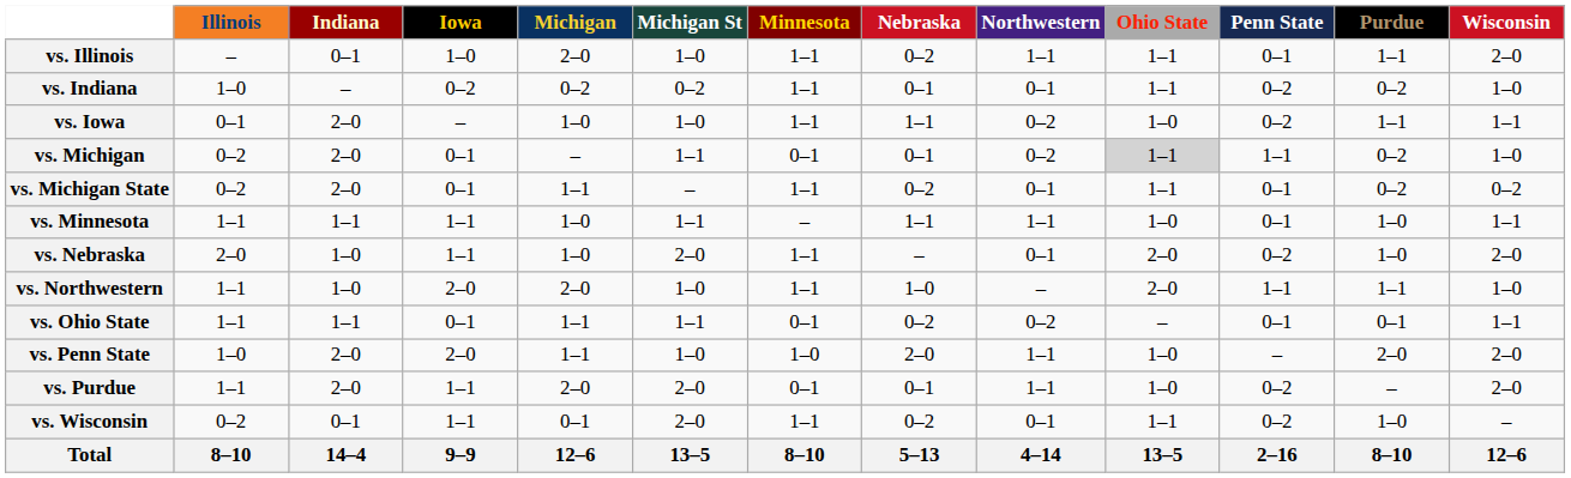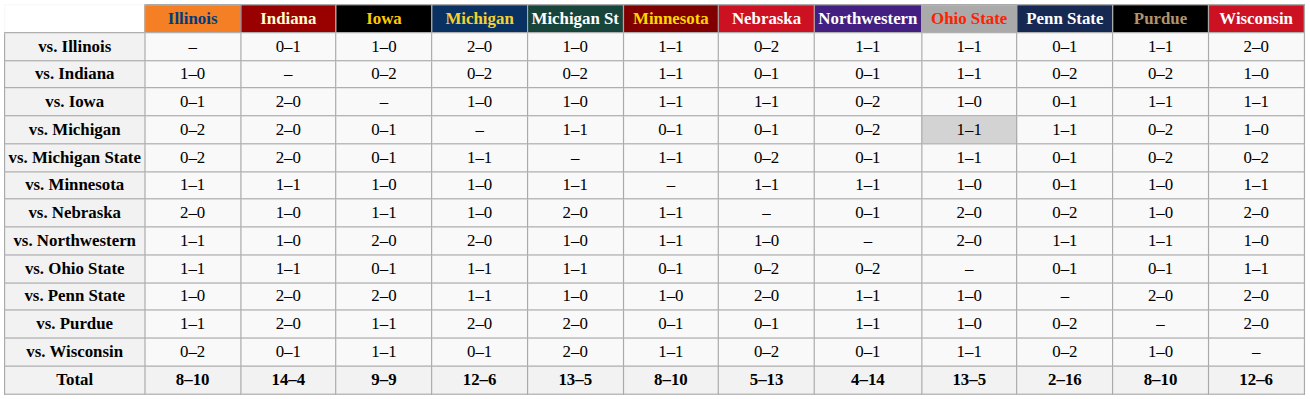 <table class="wikitable" style="white-space:nowrap;font-size:90%;">
 <tr>
 <th colspan=1 style="background:white; border-top-style:hidden; border-left-style:hidden;"   width=75> </th>
 <th style="background:#F47F24; color:#003C7D;"  width=75>Illinois</th>
 <th style="background:#990000; color:#FFFFCC;"  width=75>Indiana</th>
 <th style="background:#000000; color:#FFCC00;"  width=75>Iowa</th>
 <th style="background:#093161; color:#F5D130;"  width=75>Michigan</th>
 <th style="background:#18453B; color:#FFFFFF;"  width=75>Michigan St</th>
 <th style="background:#800000; color:#FFD700;"  width=75>Minnesota</th>
 <th style="background:#CC1122; color:#FFFFFF;"  width=75>Nebraska</th>
 <th style="background:#431F81; color:#FFFFFF;"  width=75>Northwestern</th>
 <th style="background:#AAAAAA; color:#FF2000;"  width=75>Ohio State</th>
 <th style="background:#162952; color:#FFFFFF;"  width=75>Penn State</th>
 <th style="background:#000000; color:#B1946C;"  width=75>Purdue</th>
 <th style="background:#CC1122; color:#FFFFFF;"  width=75>Wisconsin</th>
 </tr>
 <tr style="text-align:center;">
 <th>vs. Illinois</th>
 <td>–</td>
 <td>0–1</td>
 <td>1–0</td>
 <td>2–0</td>
 <td>1–0</td>
 <td>1–1</td>
 <td>0–2</td>
 <td>1–1</td>
 <td>1–1</td>
 <td>0–1</td>
 <td>1–1</td>
 <td>2–0</td>
 </tr>
 <tr style="text-align:center;">
 <th>vs. Indiana</th>
 <td>1–0</td>
 <td>–</td>
 <td>0–2</td>
 <td>0–2</td>
 <td>0–2</td>
 <td>1–1</td>
 <td>0–1</td>
 <td>0–1</td>
 <td>1–1</td>
 <td>0–2</td>
 <td>0–2</td>
 <td>1–0</td>
 </tr>
 <tr style="text-align:center;">
 <th>vs. Iowa</th>
 <td>0–1</td>
 <td>2–0</td>
 <td>–</td>
 <td>1–0</td>
 <td>1–0</td>
 <td>1–1</td>
 <td>1–1</td>
 <td>0–2</td>
 <td>1–0</td>
-<td>0–2</td>
+<td>0–1</td>
 <td>1–1</td>
 <td>1–1</td>
 </tr>
 <tr style="text-align:center;">
 <th>vs. Michigan</th>
 <td>0–2</td>
 <td>2–0</td>
 <td>0–1</td>
 <td>–</td>
 <td>1–1</td>
 <td>0–1</td>
 <td>0–1</td>
 <td>0–2</td>
 <td style="background: lightgrey;">1–1</td>
 <td>1–1</td>
 <td>0–2</td>
 <td>1–0</td>
 </tr>
 <tr style="text-align:center;">
 <th>vs. Michigan State</th>
 <td>0–2</td>
 <td>2–0</td>
 <td>0–1</td>
 <td>1–1</td>
 <td>–</td>
 <td>1–1</td>
 <td>0–2</td>
 <td>0–1</td>
 <td>1–1</td>
 <td>0–1</td>
 <td>0–2</td>
 <td>0–2</td>
 </tr>
 <tr style="text-align:center;">
 <th>vs. Minnesota</th>
 <td>1–1</td>
 <td>1–1</td>
-<td>1–1</td>
+<td>1–0</td>
 <td>1–0</td>
 <td>1–1</td>
 <td>–</td>
 <td>1–1</td>
 <td>1–1</td>
 <td>1–0</td>
 <td>0–1</td>
 <td>1–0</td>
 <td>1–1</td>
 </tr>
 <tr style="text-align:center;">
 <th>vs. Nebraska</th>
 <td>2–0</td>
 <td>1–0</td>
 <td>1–1</td>
 <td>1–0</td>
 <td>2–0</td>
 <td>1–1</td>
 <td>–</td>
 <td>0–1</td>
 <td>2–0</td>
 <td>0–2</td>
 <td>1–0</td>
 <td>2–0</td>
 </tr>
 <tr style="text-align:center;">
 <th>vs. Northwestern</th>
 <td>1–1</td>
 <td>1–0</td>
 <td>2–0</td>
 <td>2–0</td>
 <td>1–0</td>
 <td>1–1</td>
 <td>1–0</td>
 <td>–</td>
 <td>2–0</td>
 <td>1–1</td>
 <td>1–1</td>
 <td>1–0</td>
 </tr>
 <tr style="text-align:center;">
 <th>vs. Ohio State</th>
 <td>1–1</td>
 <td>1–1</td>
 <td>0–1</td>
 <td>1–1</td>
 <td>1–1</td>
 <td>0–1</td>
 <td>0–2</td>
 <td>0–2</td>
 <td>–</td>
 <td>0–1</td>
 <td>0–1</td>
 <td>1–1</td>
 </tr>
 <tr style="text-align:center;">
 <th>vs. Penn State</th>
 <td>1–0</td>
 <td>2–0</td>
 <td>2–0</td>
 <td>1–1</td>
 <td>1–0</td>
 <td>1–0</td>
 <td>2–0</td>
 <td>1–1</td>
 <td>1–0</td>
 <td>–</td>
 <td>2–0</td>
 <td>2–0</td>
 </tr>
 <tr style="text-align:center;">
 <th>vs. Purdue</th>
 <td>1–1</td>
 <td>2–0</td>
 <td>1–1</td>
 <td>2–0</td>
 <td>2–0</td>
 <td>0–1</td>
 <td>0–1</td>
 <td>1–1</td>
 <td>1–0</td>
 <td>0–2</td>
 <td>–</td>
 <td>2–0</td>
 </tr>
 <tr style="text-align:center;">
 <th>vs. Wisconsin</th>
 <td>0–2</td>
 <td>0–1</td>
 <td>1–1</td>
 <td>0–1</td>
 <td>2–0</td>
 <td>1–1</td>
 <td>0–2</td>
 <td>0–1</td>
 <td>1–1</td>
 <td>0–2</td>
 <td>1–0</td>
 <td>–<br></td>
 </tr>
 <tr style="text-align:center;">
 <th>Total</th>
 <th>8–10</th>
 <th>14–4</th>
 <th>9–9</th>
 <th>12–6</th>
 <th>13–5</th>
 <th>8–10</th>
 <th>5–13</th>
 <th>4–14</th>
 <th>13–5</th>
 <th>2–16</th>
 <th>8–10</th>
 <th>12–6</th>
 </tr>
 </table>
